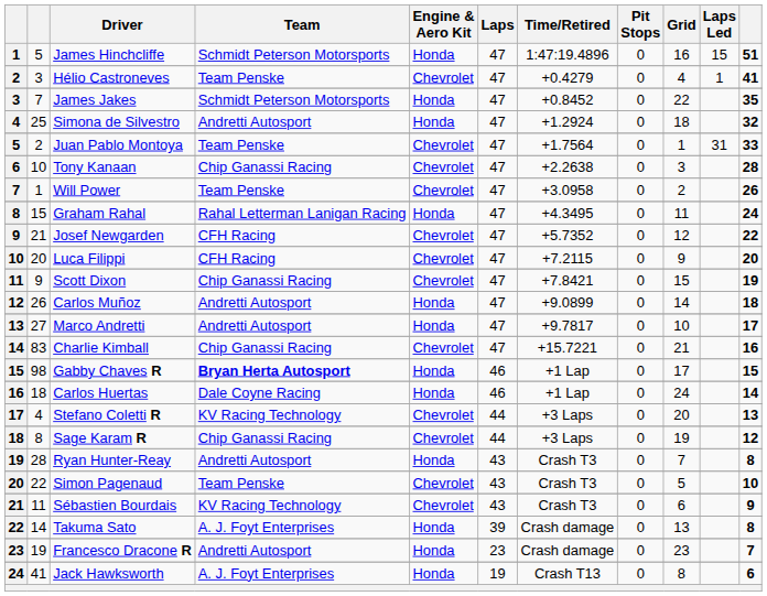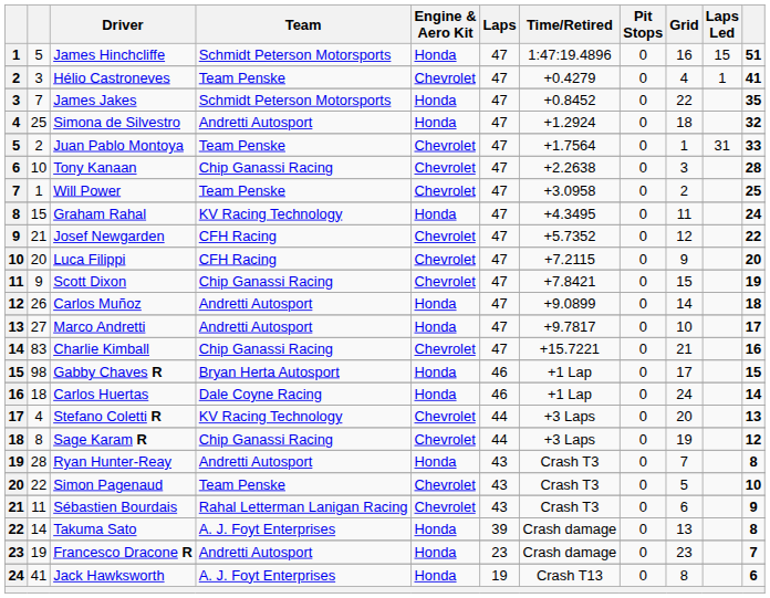 <table class="wikitable" style="font-size:95%;">
 <tr>
 <th></th>
 <th></th>
 <th>Driver</th>
 <th>Team</th>
 <th>Engine &<br>Aero Kit</th>
 <th>Laps</th>
 <th>Time/Retired</th>
 <th>Pit<br>Stops</th>
 <th>Grid</th>
 <th>Laps<br>Led</th>
 <th></th>
 </tr>
 <tr>
 <th>1</th>
 <td align=center>5</td>
 <td> <a href='#'>James Hinchcliffe</a></td>
 <td><a href='#'>Schmidt Peterson Motorsports</a></td>
 <td><a href='#'>Honda</a></td>
 <td align=center>47</td>
 <td align=center>1:47:19.4896</td>
 <td align=center>0</td>
 <td align=center>16</td>
 <td align=center>15</td>
 <td align=center><strong>51</strong></td>
 </tr>
 <tr>
 </tr>
 <tr>
 <th>2</th>
 <td align=center>3</td>
 <td> <a href='#'>Hélio Castroneves</a></td>
 <td><a href='#'>Team Penske</a></td>
 <td><a href='#'>Chevrolet</a></td>
 <td align=center>47</td>
 <td align=center>+0.4279</td>
 <td align=center>0</td>
 <td align=center>4</td>
 <td align=center>1</td>
 <td align=center><strong>41</strong></td>
 </tr>
 <tr>
 </tr>
 <tr>
 <th>3</th>
 <td align=center>7</td>
 <td> <a href='#'>James Jakes</a></td>
 <td><a href='#'>Schmidt Peterson Motorsports</a></td>
 <td><a href='#'>Honda</a></td>
 <td align=center>47</td>
 <td align=center>+0.8452</td>
 <td align=center>0</td>
 <td align=center>22</td>
 <td align=center></td>
 <td align=center><strong>35</strong></td>
 </tr>
 <tr>
 </tr>
 <tr>
 <th>4</th>
 <td align=center>25</td>
 <td> <a href='#'>Simona de Silvestro</a></td>
 <td><a href='#'>Andretti Autosport</a></td>
 <td><a href='#'>Honda</a></td>
 <td align=center>47</td>
 <td align=center>+1.2924</td>
 <td align=center>0</td>
 <td align=center>18</td>
 <td align=center></td>
 <td align=center><strong>32</strong></td>
 </tr>
 <tr>
 </tr>
 <tr>
 <th>5</th>
 <td align=center>2</td>
 <td> <a href='#'>Juan Pablo Montoya</a></td>
 <td><a href='#'>Team Penske</a></td>
 <td><a href='#'>Chevrolet</a></td>
 <td align=center>47</td>
 <td align=center>+1.7564</td>
 <td align=center>0</td>
 <td align=center>1</td>
 <td align=center>31</td>
 <td align=center><strong>33</strong></td>
 </tr>
 <tr>
 </tr>
 <tr>
 <th>6</th>
 <td align=center>10</td>
 <td> <a href='#'>Tony Kanaan</a></td>
 <td><a href='#'>Chip Ganassi Racing</a></td>
 <td><a href='#'>Chevrolet</a></td>
 <td align=center>47</td>
 <td align=center>+2.2638</td>
 <td align=center>0</td>
 <td align=center>3</td>
 <td align=center></td>
 <td align=center><strong>28</strong></td>
 </tr>
 <tr>
 </tr>
 <tr>
 <th>7</th>
 <td align=center>1</td>
 <td> <a href='#'>Will Power</a></td>
 <td><a href='#'>Team Penske</a></td>
 <td><a href='#'>Chevrolet</a></td>
 <td align=center>47</td>
 <td align=center>+3.0958</td>
 <td align=center>0</td>
 <td align=center>2</td>
 <td align=center></td>
-<td align=center><strong>26</strong></td>
+<td align=center><strong>25</strong></td>
 </tr>
 <tr>
 </tr>
 <tr>
 <th>8</th>
 <td align=center>15</td>
 <td> <a href='#'>Graham Rahal</a></td>
-<td><a href='#'>Rahal Letterman Lanigan Racing</a></td>
+<td><a href='#'>KV Racing Technology</a></td>
 <td><a href='#'>Honda</a></td>
 <td align=center>47</td>
 <td align=center>+4.3495</td>
 <td align=center>0</td>
 <td align=center>11</td>
 <td align=center></td>
 <td align=center><strong>24</strong></td>
 </tr>
 <tr>
 </tr>
 <tr>
 <th>9</th>
 <td align=center>21</td>
 <td> <a href='#'>Josef Newgarden</a></td>
 <td><a href='#'>CFH Racing</a></td>
 <td><a href='#'>Chevrolet</a></td>
 <td align=center>47</td>
 <td align=center>+5.7352</td>
 <td align=center>0</td>
 <td align=center>12</td>
 <td align=center></td>
 <td align=center><strong>22</strong></td>
 </tr>
 <tr>
 </tr>
 <tr>
 <th>10</th>
 <td align=center>20</td>
 <td> <a href='#'>Luca Filippi</a></td>
 <td><a href='#'>CFH Racing</a></td>
 <td><a href='#'>Chevrolet</a></td>
 <td align=center>47</td>
 <td align=center>+7.2115</td>
 <td align=center>0</td>
 <td align=center>9</td>
 <td align=center></td>
 <td align=center><strong>20</strong></td>
 </tr>
 <tr>
 </tr>
 <tr>
 <th>11</th>
 <td align=center>9</td>
 <td> <a href='#'>Scott Dixon</a></td>
 <td><a href='#'>Chip Ganassi Racing</a></td>
 <td><a href='#'>Chevrolet</a></td>
 <td align=center>47</td>
 <td align=center>+7.8421</td>
 <td align=center>0</td>
 <td align=center>15</td>
 <td align=center></td>
 <td align=center><strong>19</strong></td>
 </tr>
 <tr>
 </tr>
 <tr>
 <th>12</th>
 <td align=center>26</td>
 <td> <a href='#'>Carlos Muñoz</a></td>
 <td><a href='#'>Andretti Autosport</a></td>
 <td><a href='#'>Honda</a></td>
 <td align=center>47</td>
 <td align=center>+9.0899</td>
 <td align=center>0</td>
 <td align=center>14</td>
 <td align=center></td>
 <td align=center><strong>18</strong></td>
 </tr>
 <tr>
 </tr>
 <tr>
 <th>13</th>
 <td align=center>27</td>
 <td> <a href='#'>Marco Andretti</a></td>
 <td><a href='#'>Andretti Autosport</a></td>
 <td><a href='#'>Honda</a></td>
 <td align=center>47</td>
 <td align=center>+9.7817</td>
 <td align=center>0</td>
 <td align=center>10</td>
 <td align=center></td>
 <td align=center><strong>17</strong></td>
 </tr>
 <tr>
 </tr>
 <tr>
 <th>14</th>
 <td align=center>83</td>
 <td> <a href='#'>Charlie Kimball</a></td>
 <td><a href='#'>Chip Ganassi Racing</a></td>
 <td><a href='#'>Chevrolet</a></td>
 <td align=center>47</td>
 <td align=center>+15.7221</td>
 <td align=center>0</td>
 <td align=center>21</td>
 <td align=center></td>
 <td align=center><strong>16</strong></td>
 </tr>
 <tr>
 </tr>
 <tr>
 <th>15</th>
 <td align=center>98</td>
 <td> <a href='#'>Gabby Chaves</a> <strong><span>R</span></strong></td>
-<td><strong><a href='#'>Bryan Herta Autosport</a></strong></td>
+<td><a href='#'>Bryan Herta Autosport</a></td>
 <td><a href='#'>Honda</a></td>
 <td align=center>46</td>
 <td align=center>+1 Lap</td>
 <td align=center>0</td>
 <td align=center>17</td>
 <td align=center></td>
 <td align=center><strong>15</strong></td>
 </tr>
 <tr>
 </tr>
 <tr>
 <th>16</th>
 <td align=center>18</td>
 <td> <a href='#'>Carlos Huertas</a></td>
 <td><a href='#'>Dale Coyne Racing</a></td>
 <td><a href='#'>Honda</a></td>
 <td align=center>46</td>
 <td align=center>+1 Lap</td>
 <td align=center>0</td>
 <td align=center>24</td>
 <td align=center></td>
 <td align=center><strong>14</strong></td>
 </tr>
 <tr>
 </tr>
 <tr>
 <th>17</th>
 <td align=center>4</td>
 <td> <a href='#'>Stefano Coletti</a> <strong><span>R</span></strong></td>
 <td><a href='#'>KV Racing Technology</a></td>
 <td><a href='#'>Chevrolet</a></td>
 <td align=center>44</td>
 <td align=center>+3 Laps</td>
 <td align=center>0</td>
 <td align=center>20</td>
 <td align=center></td>
 <td align=center><strong>13</strong></td>
 </tr>
 <tr>
 </tr>
 <tr>
 <th>18</th>
 <td align=center>8</td>
 <td> <a href='#'>Sage Karam</a> <strong><span>R</span></strong></td>
 <td><a href='#'>Chip Ganassi Racing</a></td>
 <td><a href='#'>Chevrolet</a></td>
 <td align=center>44</td>
 <td align=center>+3 Laps</td>
 <td align=center>0</td>
 <td align=center>19</td>
 <td align=center></td>
 <td align=center><strong>12</strong></td>
 </tr>
 <tr>
 </tr>
 <tr>
 <th>19</th>
 <td align=center>28</td>
 <td> <a href='#'>Ryan Hunter-Reay</a></td>
 <td><a href='#'>Andretti Autosport</a></td>
 <td><a href='#'>Honda</a></td>
 <td align=center>43</td>
 <td align=center>Crash T3</td>
 <td align=center>0</td>
 <td align=center>7</td>
 <td align=center></td>
 <td align=center><strong>8</strong></td>
 </tr>
 <tr>
 </tr>
 <tr>
 <th>20</th>
 <td align=center>22</td>
 <td> <a href='#'>Simon Pagenaud</a></td>
 <td><a href='#'>Team Penske</a></td>
 <td><a href='#'>Chevrolet</a></td>
 <td align=center>43</td>
 <td align=center>Crash T3</td>
 <td align=center>0</td>
 <td align=center>5</td>
 <td align=center></td>
 <td align=center><strong>10</strong></td>
 </tr>
 <tr>
 </tr>
 <tr>
 <th>21</th>
 <td align=center>11</td>
 <td> <a href='#'>Sébastien Bourdais</a></td>
-<td><a href='#'>KV Racing Technology</a></td>
+<td><a href='#'>Rahal Letterman Lanigan Racing</a></td>
 <td><a href='#'>Chevrolet</a></td>
 <td align=center>43</td>
 <td align=center>Crash T3</td>
 <td align=center>0</td>
 <td align=center>6</td>
 <td align=center></td>
 <td align=center><strong>9</strong></td>
 </tr>
 <tr>
 </tr>
 <tr>
 <th>22</th>
 <td align=center>14</td>
 <td> <a href='#'>Takuma Sato</a></td>
 <td><a href='#'>A. J. Foyt Enterprises</a></td>
 <td><a href='#'>Honda</a></td>
 <td align=center>39</td>
 <td align=center>Crash damage</td>
 <td align=center>0</td>
 <td align=center>13</td>
 <td align=center></td>
 <td align=center><strong>8</strong></td>
 </tr>
 <tr>
 </tr>
 <tr>
 <th>23</th>
 <td align=center>19</td>
 <td> <a href='#'>Francesco Dracone</a> <strong><span>R</span></strong></td>
 <td><a href='#'>Andretti Autosport</a></td>
 <td><a href='#'>Honda</a></td>
 <td align=center>23</td>
 <td align=center>Crash damage</td>
 <td align=center>0</td>
 <td align=center>23</td>
 <td align=center></td>
 <td align=center><strong>7</strong></td>
 </tr>
 <tr>
 </tr>
 <tr>
 <th>24</th>
 <td align=center>41</td>
 <td> <a href='#'>Jack Hawksworth</a></td>
 <td><a href='#'>A. J. Foyt Enterprises</a></td>
 <td><a href='#'>Honda</a></td>
 <td align=center>19</td>
 <td align=center>Crash T13</td>
 <td align=center>0</td>
 <td align=center>8</td>
 <td align=center></td>
 <td align=center><strong>6</strong></td>
 </tr>
 <tr>
 <th colspan=11 align=center></th>
 </tr>
 </table>
